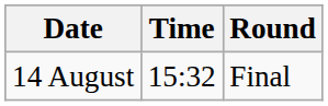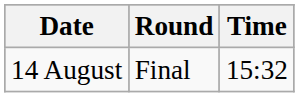 <table class="wikitable">
 <tr>
 <th>Date</th>
+<th>Round</th>
 <th>Time</th>
-<th>Round</th>
 </tr>
 <tr>
 <td>14 August</td>
+<td>Final</td>
 <td>15:32</td>
-<td>Final</td>
 </tr>
 </table>
